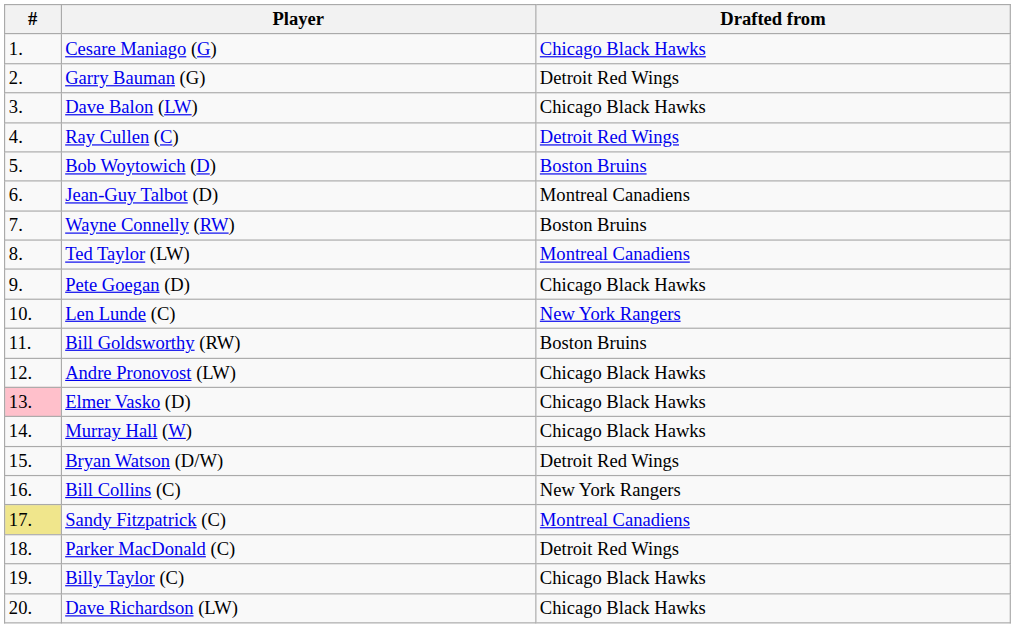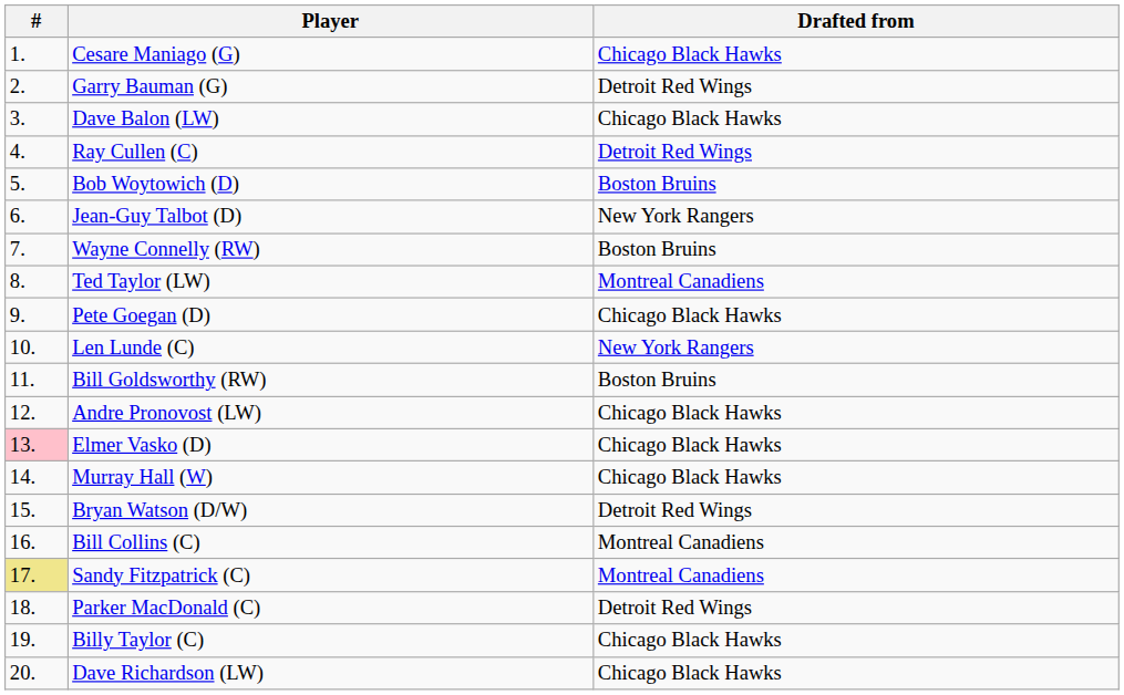 <table class="wikitable">
 <tr>
 <th bgcolor="#DDDDFF" width="2.75%">#</th>
 <th bgcolor="#DDDDFF" width="25.0%">Player</th>
 <th bgcolor="#DDDDFF" width="25.0%">Drafted from</th>
 </tr>
 <tr>
 <td>1.</td>
 <td><a href='#'>Cesare Maniago</a> (<a href='#'>G</a>)</td>
 <td><a href='#'>Chicago Black Hawks</a></td>
 </tr>
 <tr>
 <td>2.</td>
 <td><a href='#'>Garry Bauman</a> (G)</td>
 <td>Detroit Red Wings</td>
 </tr>
 <tr>
 <td>3.</td>
 <td><a href='#'>Dave Balon</a> (<a href='#'>LW</a>)</td>
 <td>Chicago Black Hawks</td>
 </tr>
 <tr>
 <td>4.</td>
 <td><a href='#'>Ray Cullen</a> (<a href='#'>C</a>)</td>
 <td><a href='#'>Detroit Red Wings</a></td>
 </tr>
 <tr>
 <td>5.</td>
 <td><a href='#'>Bob Woytowich</a> (<a href='#'>D</a>)</td>
 <td><a href='#'>Boston Bruins</a></td>
 </tr>
 <tr>
 <td>6.</td>
 <td><a href='#'>Jean-Guy Talbot</a> (D)</td>
-<td>Montreal Canadiens</td>
+<td>New York Rangers</td>
 </tr>
 <tr>
 <td>7.</td>
 <td><a href='#'>Wayne Connelly</a> (<a href='#'>RW</a>)</td>
 <td>Boston Bruins</td>
 </tr>
 <tr>
 <td>8.</td>
 <td><a href='#'>Ted Taylor</a> (LW)</td>
 <td><a href='#'>Montreal Canadiens</a></td>
 </tr>
 <tr>
 <td>9.</td>
 <td><a href='#'>Pete Goegan</a> (D)</td>
 <td>Chicago Black Hawks</td>
 </tr>
 <tr>
 <td>10.</td>
 <td><a href='#'>Len Lunde</a> (C)</td>
 <td><a href='#'>New York Rangers</a></td>
 </tr>
 <tr>
 <td>11.</td>
 <td><a href='#'>Bill Goldsworthy</a> (RW)</td>
 <td>Boston Bruins</td>
 </tr>
 <tr>
 <td>12.</td>
 <td><a href='#'>Andre Pronovost</a> (LW)</td>
 <td>Chicago Black Hawks</td>
 </tr>
 <tr>
 <td style="background: pink;">13.</td>
 <td><a href='#'>Elmer Vasko</a> (D)</td>
 <td>Chicago Black Hawks</td>
 </tr>
 <tr>
 <td>14.</td>
 <td><a href='#'>Murray Hall</a> (<a href='#'>W</a>)</td>
 <td>Chicago Black Hawks</td>
 </tr>
 <tr>
 <td>15.</td>
 <td><a href='#'>Bryan Watson</a> (D/W)</td>
 <td>Detroit Red Wings</td>
 </tr>
 <tr>
 <td>16.</td>
 <td><a href='#'>Bill Collins</a> (C)</td>
-<td>New York Rangers</td>
+<td>Montreal Canadiens</td>
 </tr>
 <tr>
 <td style="background: khaki;">17.</td>
 <td><a href='#'>Sandy Fitzpatrick</a> (C)</td>
 <td><a href='#'>Montreal Canadiens</a></td>
 </tr>
 <tr>
 <td>18.</td>
 <td><a href='#'>Parker MacDonald</a> (C)</td>
 <td>Detroit Red Wings</td>
 </tr>
 <tr>
 <td>19.</td>
 <td><a href='#'>Billy Taylor</a> (C)</td>
 <td>Chicago Black Hawks</td>
 </tr>
 <tr>
 <td>20.</td>
 <td><a href='#'>Dave Richardson</a> (LW)</td>
 <td>Chicago Black Hawks</td>
 </tr>
 </table>
